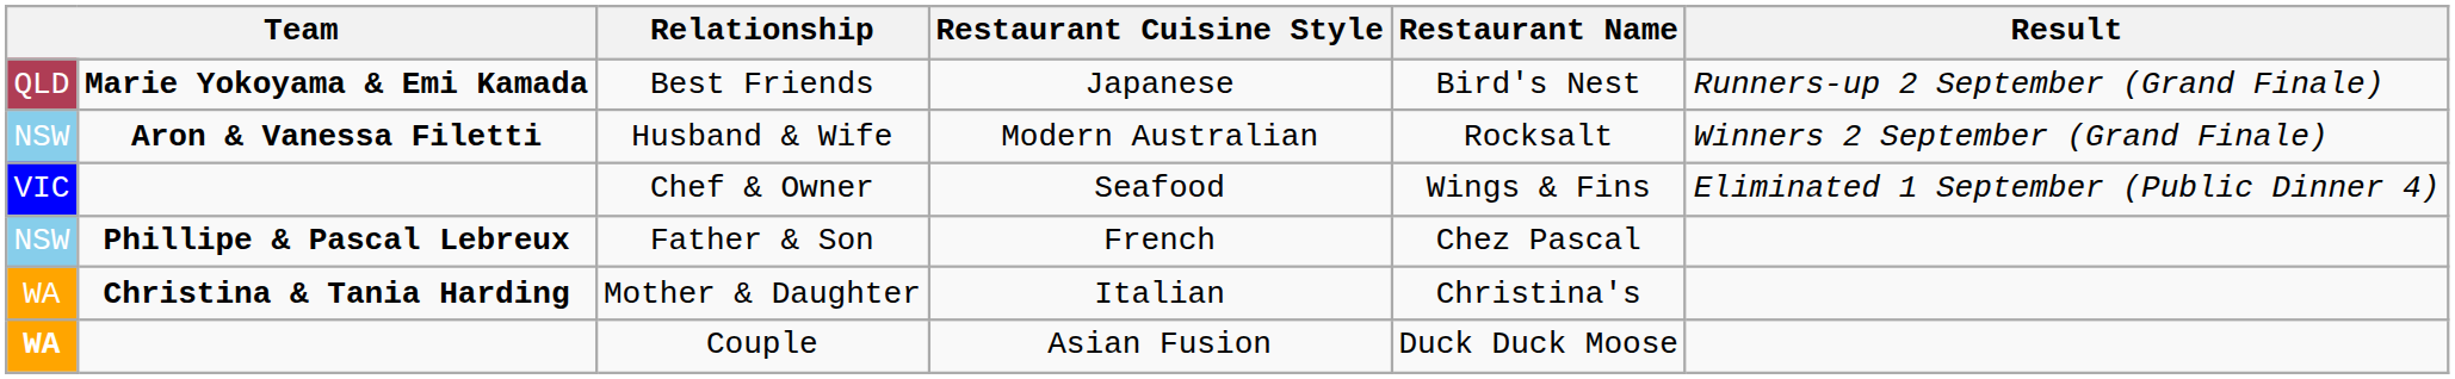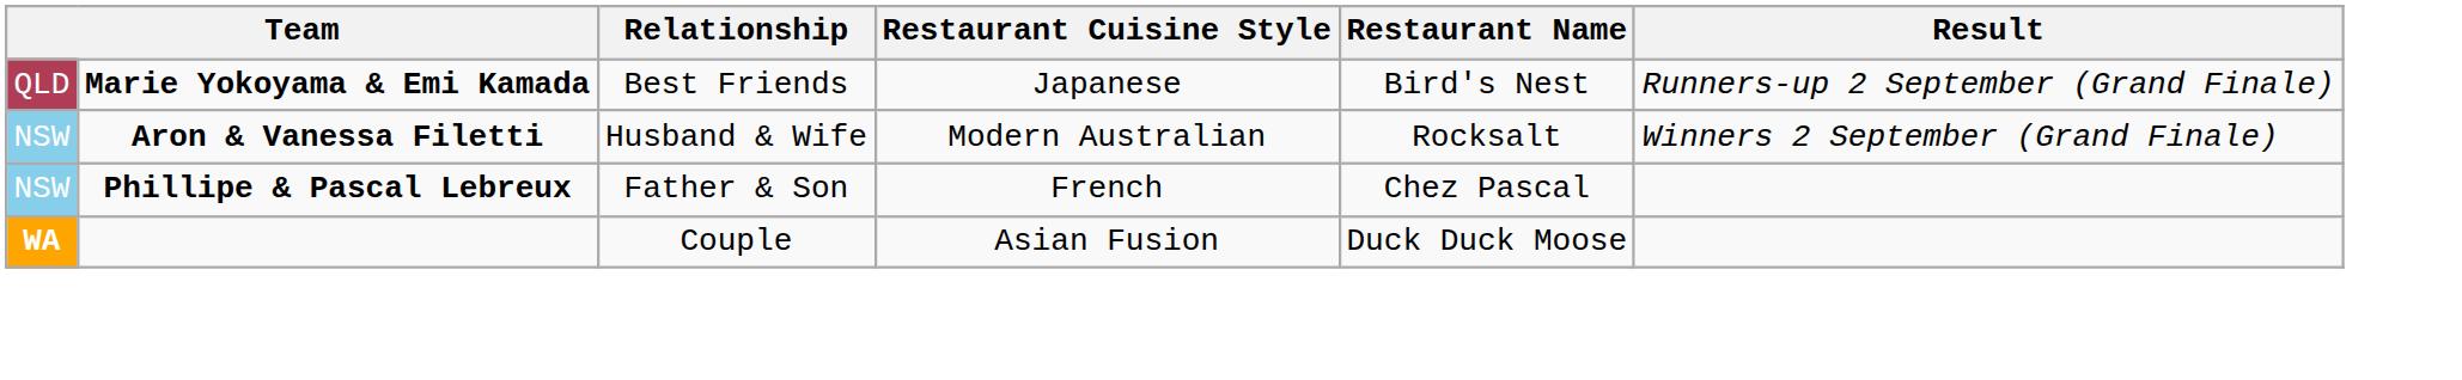 <table class="wikitable sortable" align="center" style="text-align:center; font-size:90%">
 <tr>
 <th colspan="2">Team</th>
 <th>Relationship</th>
 <th>Restaurant Cuisine Style</th>
 <th>Restaurant Name</th>
 <th>Result</th>
 </tr>
 <tr>
 <td style="background:#AF3D55; color:white;">QLD</td>
 <td><strong>Marie Yokoyama & Emi Kamada</strong></td>
 <td>Best Friends</td>
 <td>Japanese</td>
 <td>Bird's Nest</td>
 <td style="text-align: left;"><em>Runners-up 2 September (Grand Finale)</em></td>
 </tr>
 <tr>
 <td style="background:skyblue; color:white;">NSW</td>
 <td><strong>Aron & Vanessa Filetti</strong></td>
 <td>Husband & Wife</td>
 <td>Modern Australian</td>
 <td>Rocksalt</td>
 <td style="text-align: left;"><em>Winners 2 September (Grand Finale)</em></td>
 </tr>
 <tr>
-<td style="background:blue; color:white;">VIC</td>
-<td></td>
-<td>Chef & Owner</td>
-<td>Seafood</td>
-<td>Wings & Fins</td>
-<td style="text-align: left;"><em>Eliminated 1 September (Public Dinner 4)</em></td>
-</tr>
-<tr>
 <td style="background:skyblue; color:white;">NSW</td>
 <td><strong>Phillipe & Pascal Lebreux</strong></td>
 <td>Father & Son</td>
 <td>French</td>
 <td>Chez Pascal</td>
-<td style="text-align: left;"></td>
-</tr>
-<tr>
-<td style="background:orange; color:white;">WA</td>
-<td><strong>Christina & Tania Harding</strong></td>
-<td>Mother & Daughter</td>
-<td>Italian</td>
-<td>Christina's</td>
 <td style="text-align: left;"></td>
 </tr>
 <tr>
 <td style="background:orange; color:white;"><strong>WA</strong></td>
 <td></td>
 <td>Couple</td>
 <td>Asian Fusion</td>
 <td>Duck Duck Moose</td>
 <td style="text-align: left;"></td>
 </tr>
 </table>
